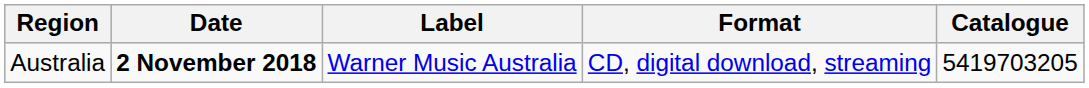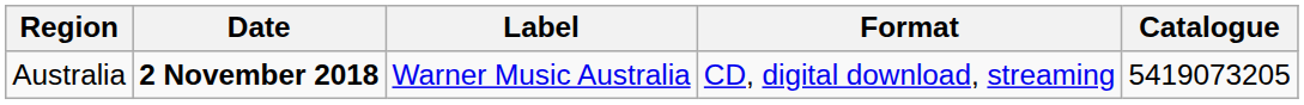 <table class="wikitable">
 <tr>
 <th>Region</th>
 <th>Date</th>
 <th>Label</th>
 <th>Format</th>
 <th>Catalogue</th>
 </tr>
 <tr>
 <td>Australia</td>
 <td><strong>2 November 2018</strong></td>
 <td><a href='#'>Warner Music Australia</a></td>
 <td><a href='#'>CD</a>, <a href='#'>digital download</a>, <a href='#'>streaming</a></td>
-<td>5419703205</td>
+<td>5419073205</td>
 </tr>
 </table>
